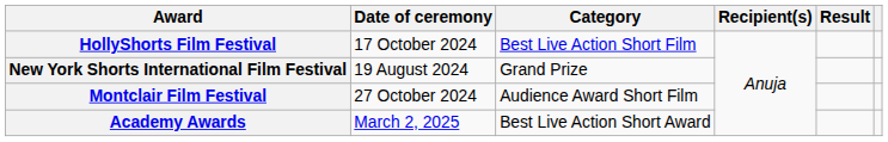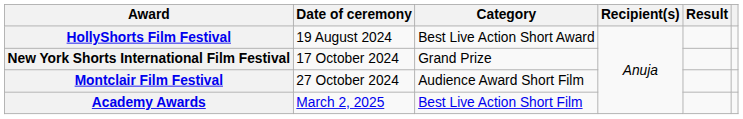 <table class="wikitable sortable plainrowheaders">
 <tr>
 <th scope="col">Award</th>
 <th scope="col">Date of ceremony</th>
 <th scope="col">Category</th>
 <th scope="col">Recipient(s)</th>
 <th scope="col">Result</th>
 <th scope="col" class="unsortable"></th>
 </tr>
 <tr>
 <th scope="row"><a href='#'>HollyShorts Film Festival</a></th>
-<td>17 October 2024</td>
-<td><a href='#'>Best Live Action Short Film</a></td>
+<td>19 August 2024</td>
+<td>Best Live Action Short Award</td>
 <td align="center" rowspan=4><em>Anuja</em></td>
 <td></td>
 <td align="center"></td>
 </tr>
 <tr>
 <th scope="row">New York Shorts International Film Festival</th>
-<td>19 August 2024</td>
+<td>17 October 2024</td>
 <td>Grand Prize</td>
 <td></td>
 <td align="center"></td>
 </tr>
 <tr>
 <th scope="row"><a href='#'>Montclair Film Festival</a></th>
 <td>27 October 2024</td>
 <td>Audience Award Short Film</td>
 <td></td>
 <td align="center"></td>
 </tr>
 <tr>
 <th scope="row"><a href='#'>Academy Awards</a></th>
 <td><a href='#'>March 2, 2025</a></td>
-<td>Best Live Action Short Award</td>
+<td><a href='#'>Best Live Action Short Film</a></td>
 <td></td>
 <td align="center"></td>
 </tr>
 </table>
